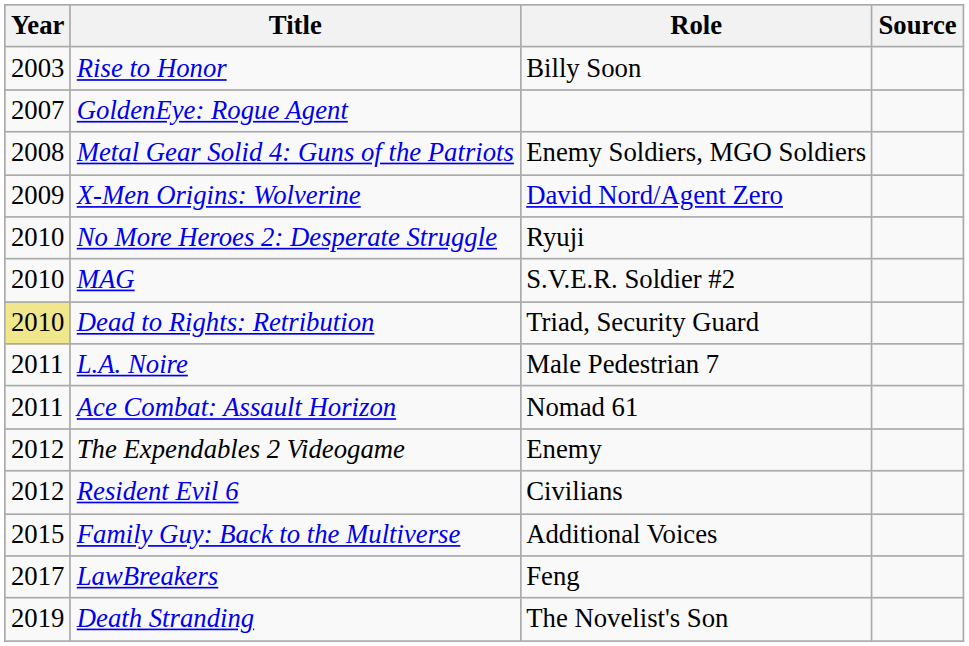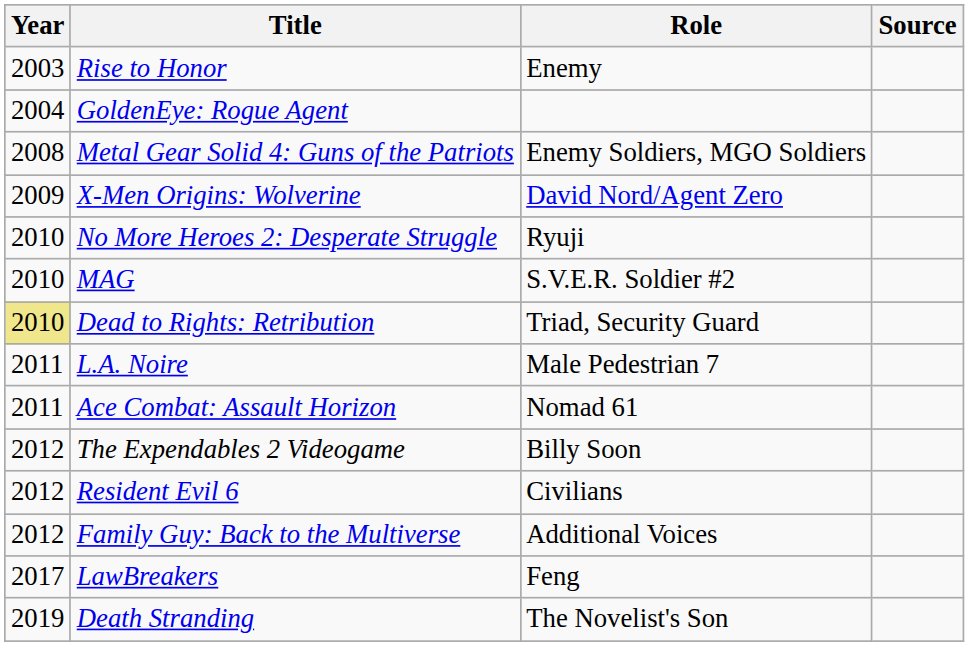 <table class="wikitable sortable">
 <tr>
 <th>Year</th>
 <th>Title</th>
 <th>Role</th>
 <th>Source</th>
 </tr>
 <tr>
 <td>2003</td>
 <td><em><a href='#'>Rise to Honor</a></em></td>
-<td>Billy Soon</td>
+<td>Enemy</td>
 <td></td>
 </tr>
 <tr>
-<td>2007</td>
+<td>2004</td>
 <td><em><a href='#'>GoldenEye: Rogue Agent</a></em></td>
 <td></td>
 <td></td>
 </tr>
 <tr>
 <td>2008</td>
 <td><em><a href='#'>Metal Gear Solid 4: Guns of the Patriots</a></em></td>
 <td>Enemy Soldiers, MGO Soldiers</td>
 <td></td>
 </tr>
 <tr>
 <td>2009</td>
 <td><em><a href='#'>X-Men Origins: Wolverine</a></em></td>
 <td><a href='#'>David Nord/Agent Zero</a></td>
 <td></td>
 </tr>
 <tr>
 <td>2010</td>
 <td><em><a href='#'>No More Heroes 2: Desperate Struggle</a></em></td>
 <td>Ryuji</td>
 <td></td>
 </tr>
 <tr>
 <td>2010</td>
 <td><em><a href='#'>MAG</a></em></td>
 <td>S.V.E.R. Soldier #2</td>
 <td></td>
 </tr>
 <tr>
 <td style="background: khaki;">2010</td>
 <td><em><a href='#'>Dead to Rights: Retribution</a></em></td>
 <td>Triad, Security Guard</td>
 <td></td>
 </tr>
 <tr>
 <td>2011</td>
 <td><em><a href='#'>L.A. Noire</a></em></td>
 <td>Male Pedestrian 7</td>
 <td></td>
 </tr>
 <tr>
 <td>2011</td>
 <td><em><a href='#'>Ace Combat: Assault Horizon</a></em></td>
 <td>Nomad 61</td>
 <td></td>
 </tr>
 <tr>
 <td>2012</td>
 <td><em>The Expendables 2 Videogame</em></td>
-<td>Enemy</td>
+<td>Billy Soon</td>
 <td></td>
 </tr>
 <tr>
 <td>2012</td>
 <td><em><a href='#'>Resident Evil 6</a></em></td>
 <td>Civilians</td>
 <td></td>
 </tr>
 <tr>
-<td>2015</td>
+<td>2012</td>
 <td><em><a href='#'>Family Guy: Back to the Multiverse</a></em></td>
 <td>Additional Voices</td>
 <td></td>
 </tr>
 <tr>
 <td>2017</td>
 <td><em><a href='#'>LawBreakers</a></em></td>
 <td>Feng</td>
 <td></td>
 </tr>
 <tr>
 <td>2019</td>
 <td><em><a href='#'>Death Stranding</a></em></td>
 <td>The Novelist's Son</td>
 <td></td>
 </tr>
 </table>
